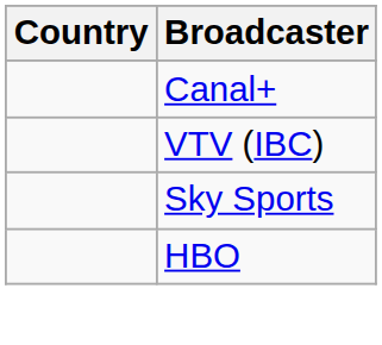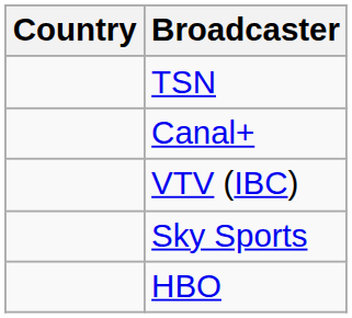 <table class="wikitable">
 <tr>
 <th align=center>Country</th>
 <th align=center>Broadcaster</th>
+</tr>
+<tr>
+<td></td>
+<td><a href='#'>TSN</a></td>
 </tr>
 <tr>
 <td></td>
 <td><a href='#'>Canal+</a></td>
 </tr>
 <tr>
 <td></td>
 <td><a href='#'>VTV</a> (<a href='#'>IBC</a>)</td>
 </tr>
 <tr>
 <td></td>
 <td><a href='#'>Sky Sports</a></td>
 </tr>
 <tr>
 <td></td>
 <td><a href='#'>HBO</a></td>
 </tr>
 </table>
